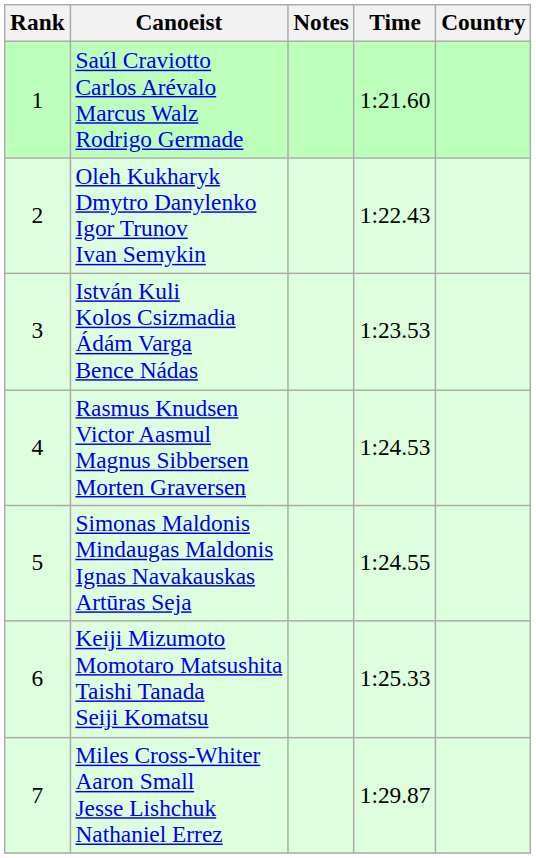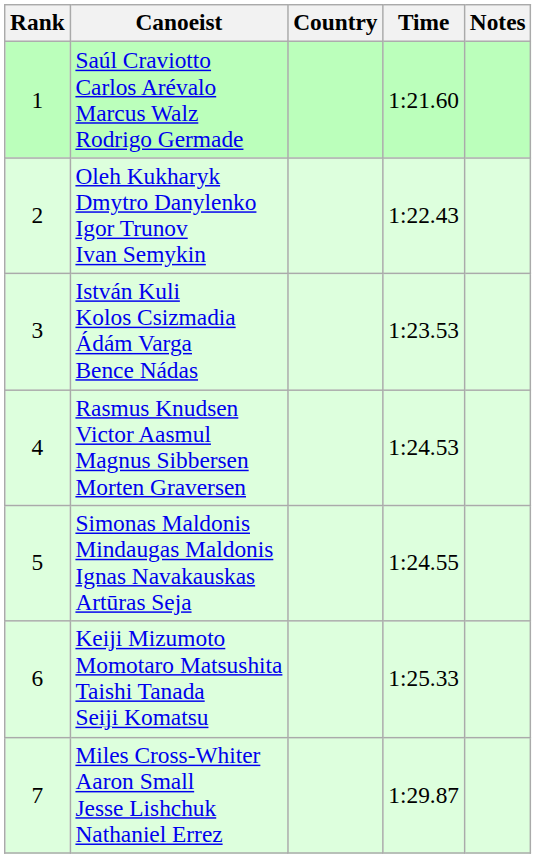 <table class="wikitable" style="text-align:center">
 <tr>
 <th>Rank</th>
 <th>Canoeist</th>
+<th>Country</th>
+<th>Time</th>
 <th>Notes</th>
-<th>Time</th>
-<th>Country</th>
 </tr>
 <tr bgcolor=bbffbb>
 <td>1</td>
 <td align="left"><a href='#'>Saúl Craviotto</a><br><a href='#'>Carlos Arévalo</a><br><a href='#'>Marcus Walz</a><br><a href='#'>Rodrigo Germade</a></td>
+<td align="left"></td>
+<td>1:21.60</td>
 <td></td>
-<td>1:21.60</td>
-<td align="left"></td>
 </tr>
 <tr bgcolor=ddffdd>
 <td>2</td>
 <td align="left"><a href='#'>Oleh Kukharyk</a><br><a href='#'>Dmytro Danylenko</a><br><a href='#'>Igor Trunov</a><br><a href='#'>Ivan Semykin</a></td>
+<td align="left"></td>
+<td>1:22.43</td>
 <td></td>
-<td>1:22.43</td>
-<td align="left"></td>
 </tr>
 <tr bgcolor=ddffdd>
 <td>3</td>
 <td align="left"><a href='#'>István Kuli</a><br><a href='#'>Kolos Csizmadia</a><br><a href='#'>Ádám Varga</a><br><a href='#'>Bence Nádas</a></td>
+<td align="left"></td>
+<td>1:23.53</td>
 <td></td>
-<td>1:23.53</td>
-<td align="left"></td>
 </tr>
 <tr bgcolor=ddffdd>
 <td>4</td>
 <td align="left"><a href='#'>Rasmus Knudsen</a><br><a href='#'>Victor Aasmul</a><br><a href='#'>Magnus Sibbersen</a><br><a href='#'>Morten Graversen</a></td>
+<td align="left"></td>
+<td>1:24.53</td>
 <td></td>
-<td>1:24.53</td>
-<td align="left"></td>
 </tr>
 <tr bgcolor=ddffdd>
 <td>5</td>
 <td align="left"><a href='#'>Simonas Maldonis</a><br><a href='#'>Mindaugas Maldonis</a><br><a href='#'>Ignas Navakauskas</a><br><a href='#'>Artūras Seja</a></td>
+<td align="left"></td>
+<td>1:24.55</td>
 <td></td>
-<td>1:24.55</td>
-<td align="left"></td>
 </tr>
 <tr bgcolor=ddffdd>
 <td>6</td>
 <td align="left"><a href='#'>Keiji Mizumoto</a><br><a href='#'>Momotaro Matsushita</a><br><a href='#'>Taishi Tanada</a><br><a href='#'>Seiji Komatsu</a></td>
+<td align="left"></td>
+<td>1:25.33</td>
 <td></td>
-<td>1:25.33</td>
-<td align="left"></td>
 </tr>
 <tr bgcolor=ddffdd>
 <td>7</td>
 <td align="left"><a href='#'>Miles Cross-Whiter</a><br><a href='#'>Aaron Small</a><br><a href='#'>Jesse Lishchuk</a><br><a href='#'>Nathaniel Errez</a></td>
+<td align="left"></td>
+<td>1:29.87</td>
 <td></td>
-<td>1:29.87</td>
-<td align="left"></td>
 </tr>
 </table>
